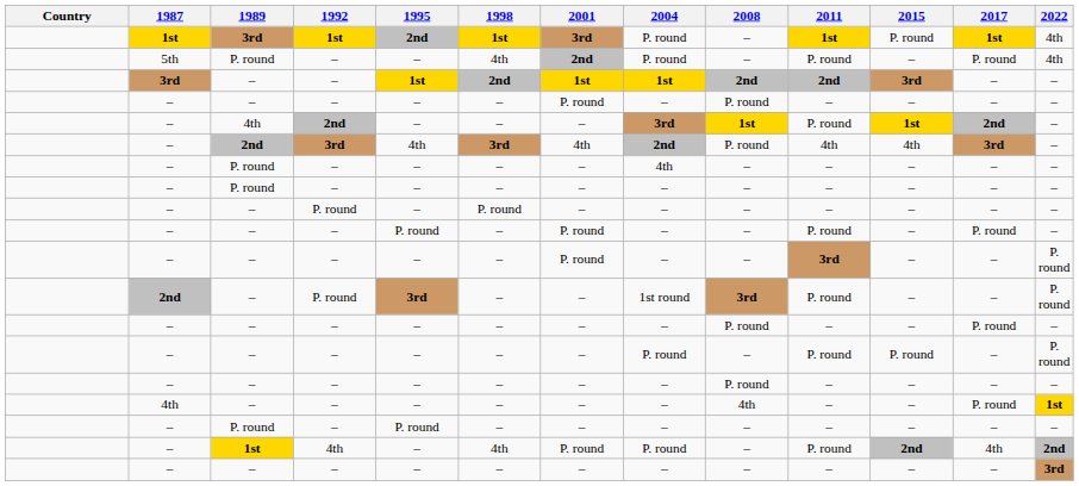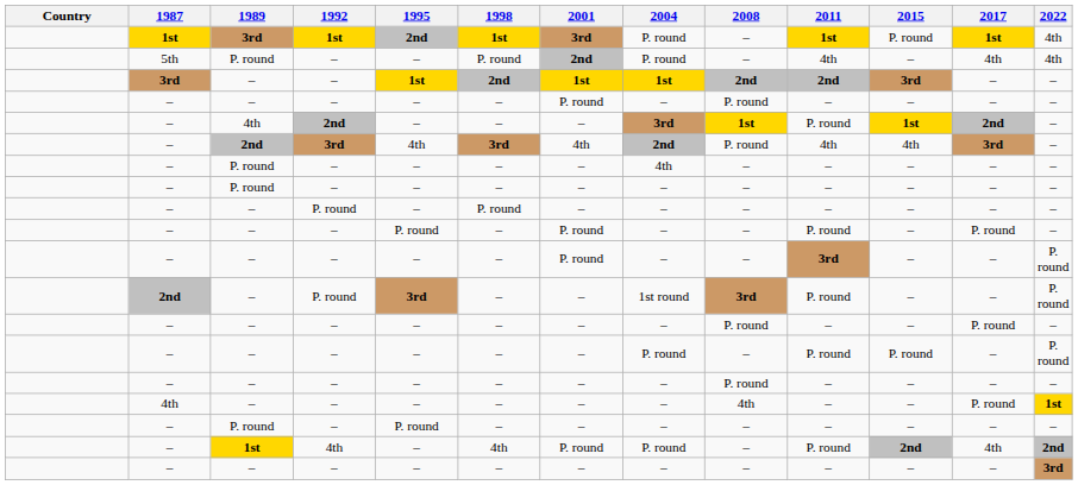 <table class = "wikitable sortable" width=100% style="text-align:center;">
 <tr>
 <th width=12%>Country</th>
 <th width=8%><a href='#'>1987</a></th>
 <th width=8%><a href='#'>1989</a></th>
 <th width=8%><a href='#'>1992</a></th>
 <th width=8%><a href='#'>1995</a></th>
 <th width=8%><a href='#'>1998</a></th>
 <th width=8%><a href='#'>2001</a></th>
 <th width=8%><a href='#'>2004</a></th>
 <th width=8%><a href='#'>2008</a></th>
 <th width=8%><a href='#'>2011</a></th>
 <th width=8%><a href='#'>2015</a></th>
 <th width=8%><a href='#'>2017</a></th>
 <th width=8%><a href='#'>2022</a></th>
 </tr>
 <tr>
 <td align="left"></td>
 <td bgcolor="gold"><strong>1st</strong></td>
 <td bgcolor="#CC9966"><strong>3rd</strong></td>
 <td bgcolor="gold"><strong>1st</strong></td>
 <td bgcolor="silver"><strong>2nd</strong></td>
 <td bgcolor="gold"><strong>1st</strong></td>
 <td bgcolor="#CC9966"><strong>3rd</strong></td>
 <td>P. round</td>
 <td>–</td>
 <td bgcolor="gold"><strong>1st</strong></td>
 <td>P. round</td>
 <td bgcolor="gold"><strong>1st</strong></td>
 <td>4th</td>
 </tr>
 <tr>
 <td align="left"></td>
 <td>5th</td>
 <td>P. round</td>
 <td>–</td>
 <td>–</td>
-<td>4th</td>
+<td>P. round</td>
 <td bgcolor="silver"><strong>2nd</strong></td>
 <td>P. round</td>
 <td>–</td>
-<td>P. round</td>
+<td>4th</td>
 <td>–</td>
-<td>P. round</td>
+<td>4th</td>
 <td>4th</td>
 </tr>
 <tr>
 <td align="left"></td>
 <td bgcolor="#CC9966"><strong>3rd</strong></td>
 <td>–</td>
 <td>–</td>
 <td bgcolor="gold"><strong>1st</strong></td>
 <td bgcolor="silver"><strong>2nd</strong></td>
 <td bgcolor="gold"><strong>1st</strong></td>
 <td bgcolor="gold"><strong>1st</strong></td>
 <td bgcolor="silver"><strong>2nd</strong></td>
 <td bgcolor="silver"><strong>2nd</strong></td>
 <td bgcolor="#CC9966"><strong>3rd</strong></td>
 <td>–</td>
 <td>–</td>
 </tr>
 <tr>
 <td align="left"></td>
 <td>–</td>
 <td>–</td>
 <td>–</td>
 <td>–</td>
 <td>–</td>
 <td>P. round</td>
 <td>–</td>
 <td>P. round</td>
 <td>–</td>
 <td>–</td>
 <td>–</td>
 <td>–</td>
 </tr>
 <tr>
 <td align="left"></td>
 <td>–</td>
 <td>4th</td>
 <td bgcolor="silver"><strong>2nd</strong></td>
 <td>–</td>
 <td>–</td>
 <td>–</td>
 <td bgcolor="#CC9966"><strong>3rd</strong></td>
 <td bgcolor="gold"><strong>1st</strong></td>
 <td>P. round</td>
 <td bgcolor="gold"><strong>1st</strong></td>
 <td bgcolor="silver"><strong>2nd</strong></td>
 <td>–</td>
 </tr>
 <tr>
 <td align="left"></td>
 <td>–</td>
 <td bgcolor="silver"><strong>2nd</strong></td>
 <td bgcolor="#CC9966"><strong>3rd</strong></td>
 <td>4th</td>
 <td bgcolor="#CC9966"><strong>3rd</strong></td>
 <td>4th</td>
 <td bgcolor="silver"><strong>2nd</strong></td>
 <td>P. round</td>
 <td>4th</td>
 <td>4th</td>
 <td bgcolor="#CC9966"><strong>3rd</strong></td>
 <td>–</td>
 </tr>
 <tr>
 <td align="left"></td>
 <td>–</td>
 <td>P. round</td>
 <td>–</td>
 <td>–</td>
 <td>–</td>
 <td>–</td>
 <td>4th</td>
 <td>–</td>
 <td>–</td>
 <td>–</td>
 <td>–</td>
 <td>–</td>
 </tr>
 <tr>
 <td align="left"></td>
 <td>–</td>
 <td>P. round</td>
 <td>–</td>
 <td>–</td>
 <td>–</td>
 <td>–</td>
 <td>–</td>
 <td>–</td>
 <td>–</td>
 <td>–</td>
 <td>–</td>
 <td>–</td>
 </tr>
 <tr>
 <td align="left"></td>
 <td>–</td>
 <td>–</td>
 <td>P. round</td>
 <td>–</td>
 <td>P. round</td>
 <td>–</td>
 <td>–</td>
 <td>–</td>
 <td>–</td>
 <td>–</td>
 <td>–</td>
 <td>–</td>
 </tr>
 <tr>
 <td align="left"></td>
 <td>–</td>
 <td>–</td>
 <td>–</td>
 <td>P. round</td>
 <td>–</td>
 <td>P. round</td>
 <td>–</td>
 <td>–</td>
 <td>P. round</td>
 <td>–</td>
 <td>P. round</td>
 <td>–</td>
 </tr>
 <tr>
 <td align="left"></td>
 <td>–</td>
 <td>–</td>
 <td>–</td>
 <td>–</td>
 <td>–</td>
 <td>P. round</td>
 <td>–</td>
 <td>–</td>
 <td bgcolor="#CC9966"><strong>3rd</strong></td>
 <td>–</td>
 <td>–</td>
 <td>P. round</td>
 </tr>
 <tr>
 <td align="left"></td>
 <td bgcolor="silver"><strong>2nd</strong></td>
 <td>–</td>
 <td>P. round</td>
 <td bgcolor="#CC9966"><strong>3rd</strong></td>
 <td>–</td>
 <td>–</td>
 <td>1st round</td>
 <td bgcolor="#CC9966"><strong>3rd</strong></td>
 <td>P. round</td>
 <td>–</td>
 <td>–</td>
 <td>P. round</td>
 </tr>
 <tr>
 <td align="left"></td>
 <td>–</td>
 <td>–</td>
 <td>–</td>
 <td>–</td>
 <td>–</td>
 <td>–</td>
 <td>–</td>
 <td>P. round</td>
 <td>–</td>
 <td>–</td>
 <td>P. round</td>
 <td>–</td>
 </tr>
 <tr>
 <td align="left"></td>
 <td>–</td>
 <td>–</td>
 <td>–</td>
 <td>–</td>
 <td>–</td>
 <td>–</td>
 <td>P. round</td>
 <td>–</td>
 <td>P. round</td>
 <td>P. round</td>
 <td>–</td>
 <td>P. round</td>
 </tr>
 <tr>
 <td align="left"></td>
 <td>–</td>
 <td>–</td>
 <td>–</td>
 <td>–</td>
 <td>–</td>
 <td>–</td>
 <td>–</td>
 <td>P. round</td>
 <td>–</td>
 <td>–</td>
 <td>–</td>
 <td>–</td>
 </tr>
 <tr>
 <td align="left"></td>
 <td>4th</td>
 <td>–</td>
 <td>–</td>
 <td>–</td>
 <td>–</td>
 <td>–</td>
 <td>–</td>
 <td>4th</td>
 <td>–</td>
 <td>–</td>
 <td>P. round</td>
 <td bgcolor="gold"><strong>1st</strong></td>
 </tr>
 <tr>
 <td align="left"></td>
 <td>–</td>
 <td>P. round</td>
 <td>–</td>
 <td>P. round</td>
 <td>–</td>
 <td>–</td>
 <td>–</td>
 <td>–</td>
 <td>–</td>
 <td>–</td>
 <td>–</td>
 <td>–</td>
 </tr>
 <tr>
 <td align="left"></td>
 <td>–</td>
 <td bgcolor="gold"><strong>1st</strong></td>
 <td>4th</td>
 <td>–</td>
 <td>4th</td>
 <td>P. round</td>
 <td>P. round</td>
 <td>–</td>
 <td>P. round</td>
 <td bgcolor="silver"><strong>2nd</strong></td>
 <td>4th</td>
 <td bgcolor="silver"><strong>2nd</strong></td>
 </tr>
 <tr>
 <td align="left"></td>
 <td>–</td>
 <td>–</td>
 <td>–</td>
 <td>–</td>
 <td>–</td>
 <td>–</td>
 <td>–</td>
 <td>–</td>
 <td>–</td>
 <td>–</td>
 <td>–</td>
 <td bgcolor="#CC9966"><strong>3rd</strong></td>
 </tr>
 </table>
